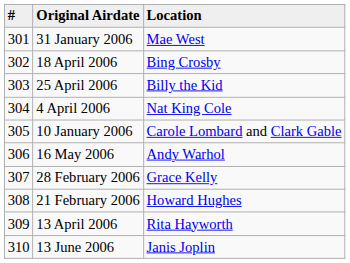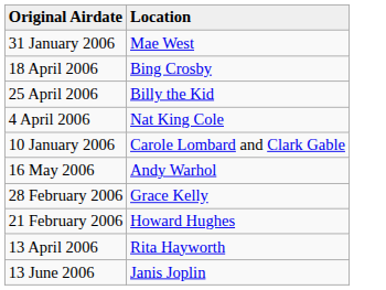 <table class="wikitable">
 <tr style="background:#EFEFEF">
-<td><strong>#</strong></td>
 <td><strong>Original Airdate</strong></td>
 <td><strong>Location</strong></td>
 </tr>
 <tr>
-<td>301</td>
 <td>31 January 2006</td>
 <td><a href='#'>Mae West</a></td>
 </tr>
 <tr>
-<td>302</td>
 <td>18 April 2006</td>
 <td><a href='#'>Bing Crosby</a></td>
 </tr>
 <tr>
-<td>303</td>
 <td>25 April 2006</td>
 <td><a href='#'>Billy the Kid</a></td>
 </tr>
 <tr>
-<td>304</td>
 <td>4 April 2006</td>
 <td><a href='#'>Nat King Cole</a></td>
 </tr>
 <tr>
-<td>305</td>
 <td>10 January 2006</td>
 <td><a href='#'>Carole Lombard</a> and <a href='#'>Clark Gable</a></td>
 </tr>
 <tr>
-<td>306</td>
 <td>16 May 2006</td>
 <td><a href='#'>Andy Warhol</a></td>
 </tr>
 <tr>
-<td>307</td>
 <td>28 February 2006</td>
 <td><a href='#'>Grace Kelly</a></td>
 </tr>
 <tr>
-<td>308</td>
 <td>21 February 2006</td>
 <td><a href='#'>Howard Hughes</a></td>
 </tr>
 <tr>
-<td>309</td>
 <td>13 April 2006</td>
 <td><a href='#'>Rita Hayworth</a></td>
 </tr>
 <tr>
-<td>310</td>
 <td>13 June 2006</td>
 <td><a href='#'>Janis Joplin</a></td>
 </tr>
 </table>
